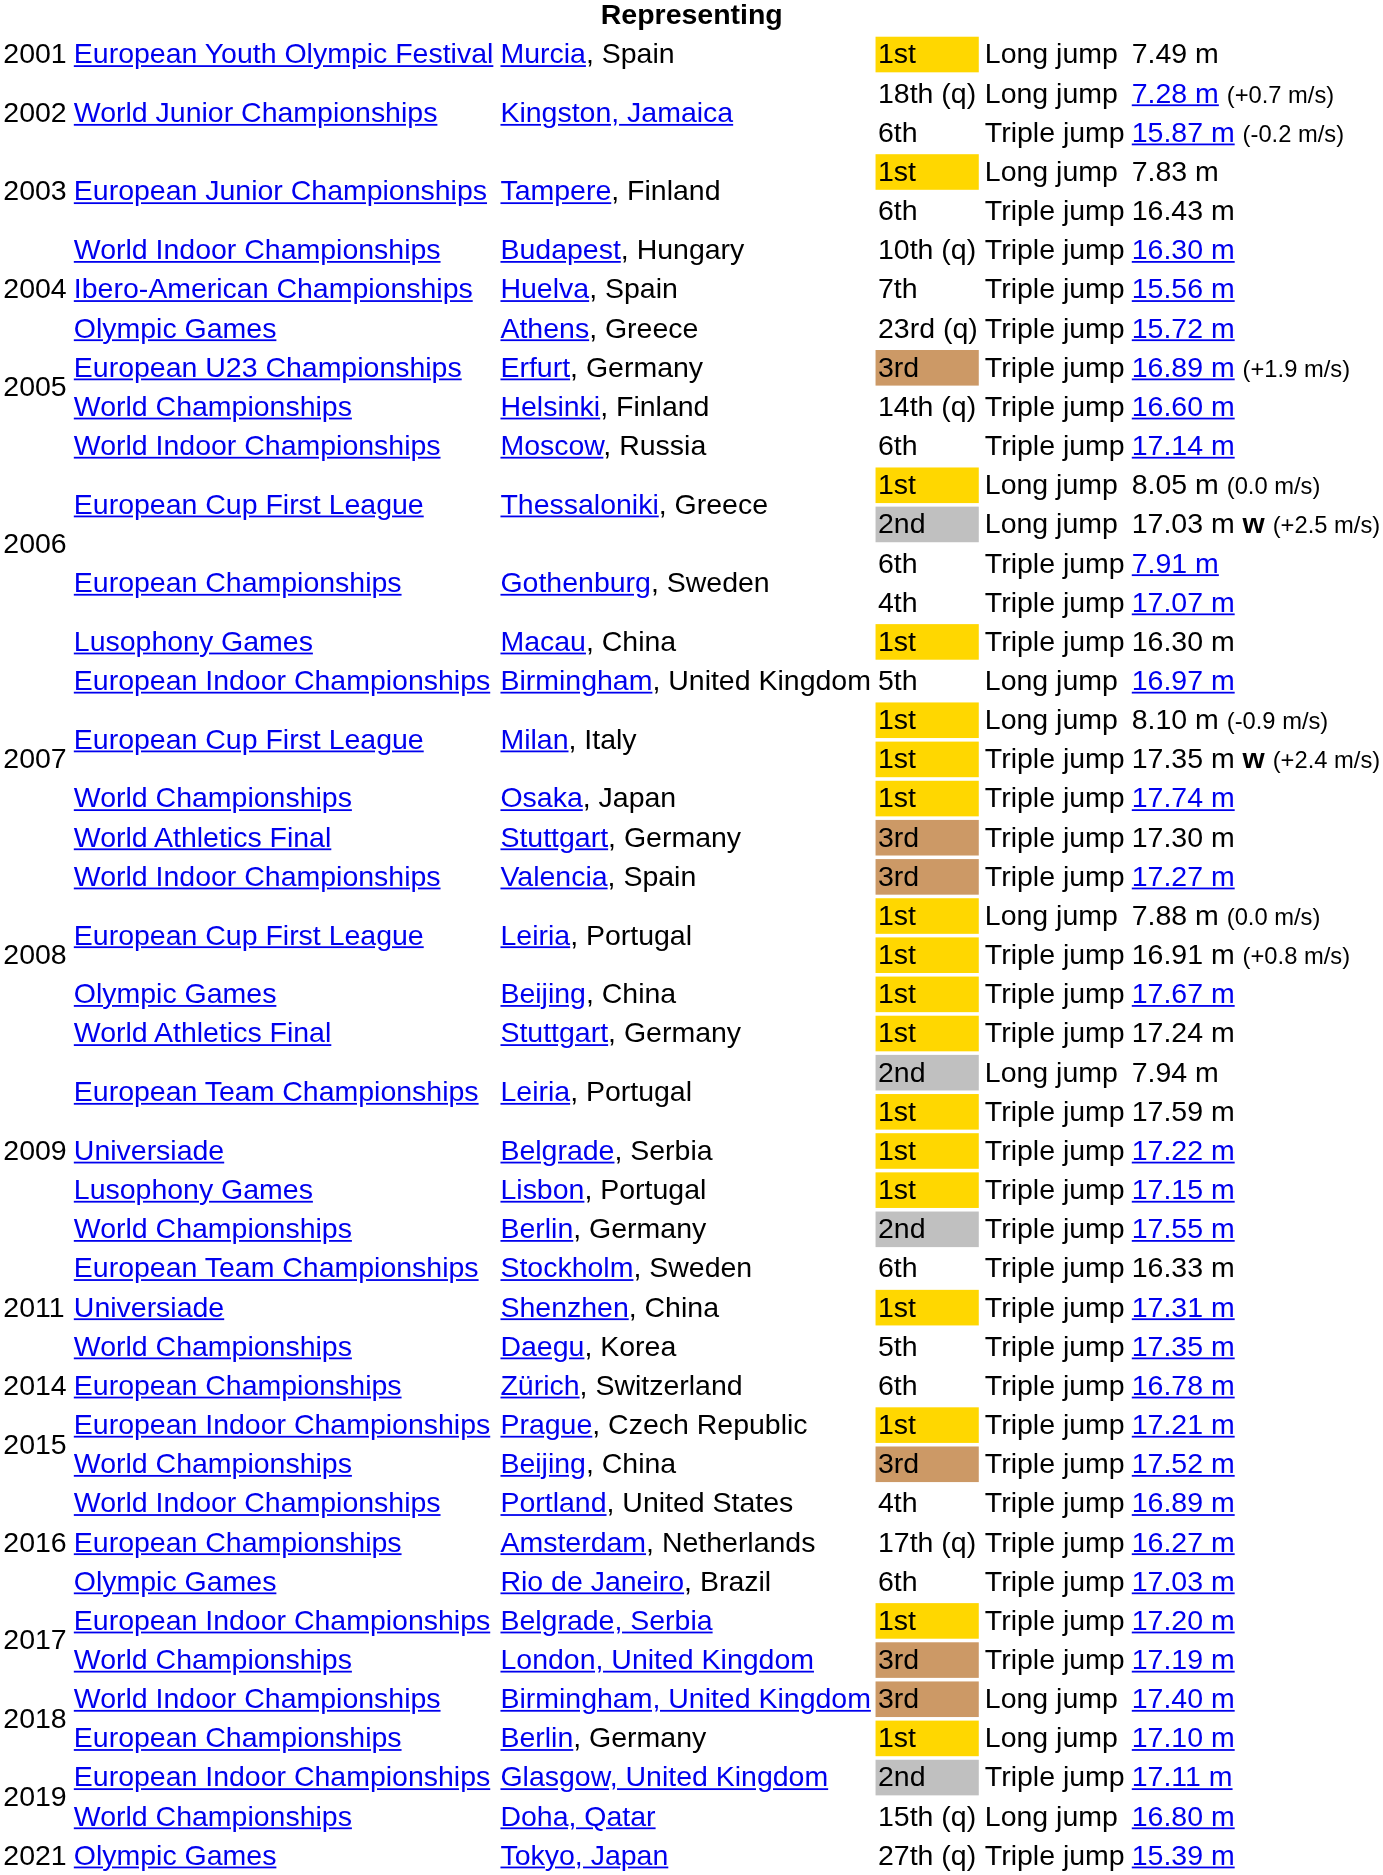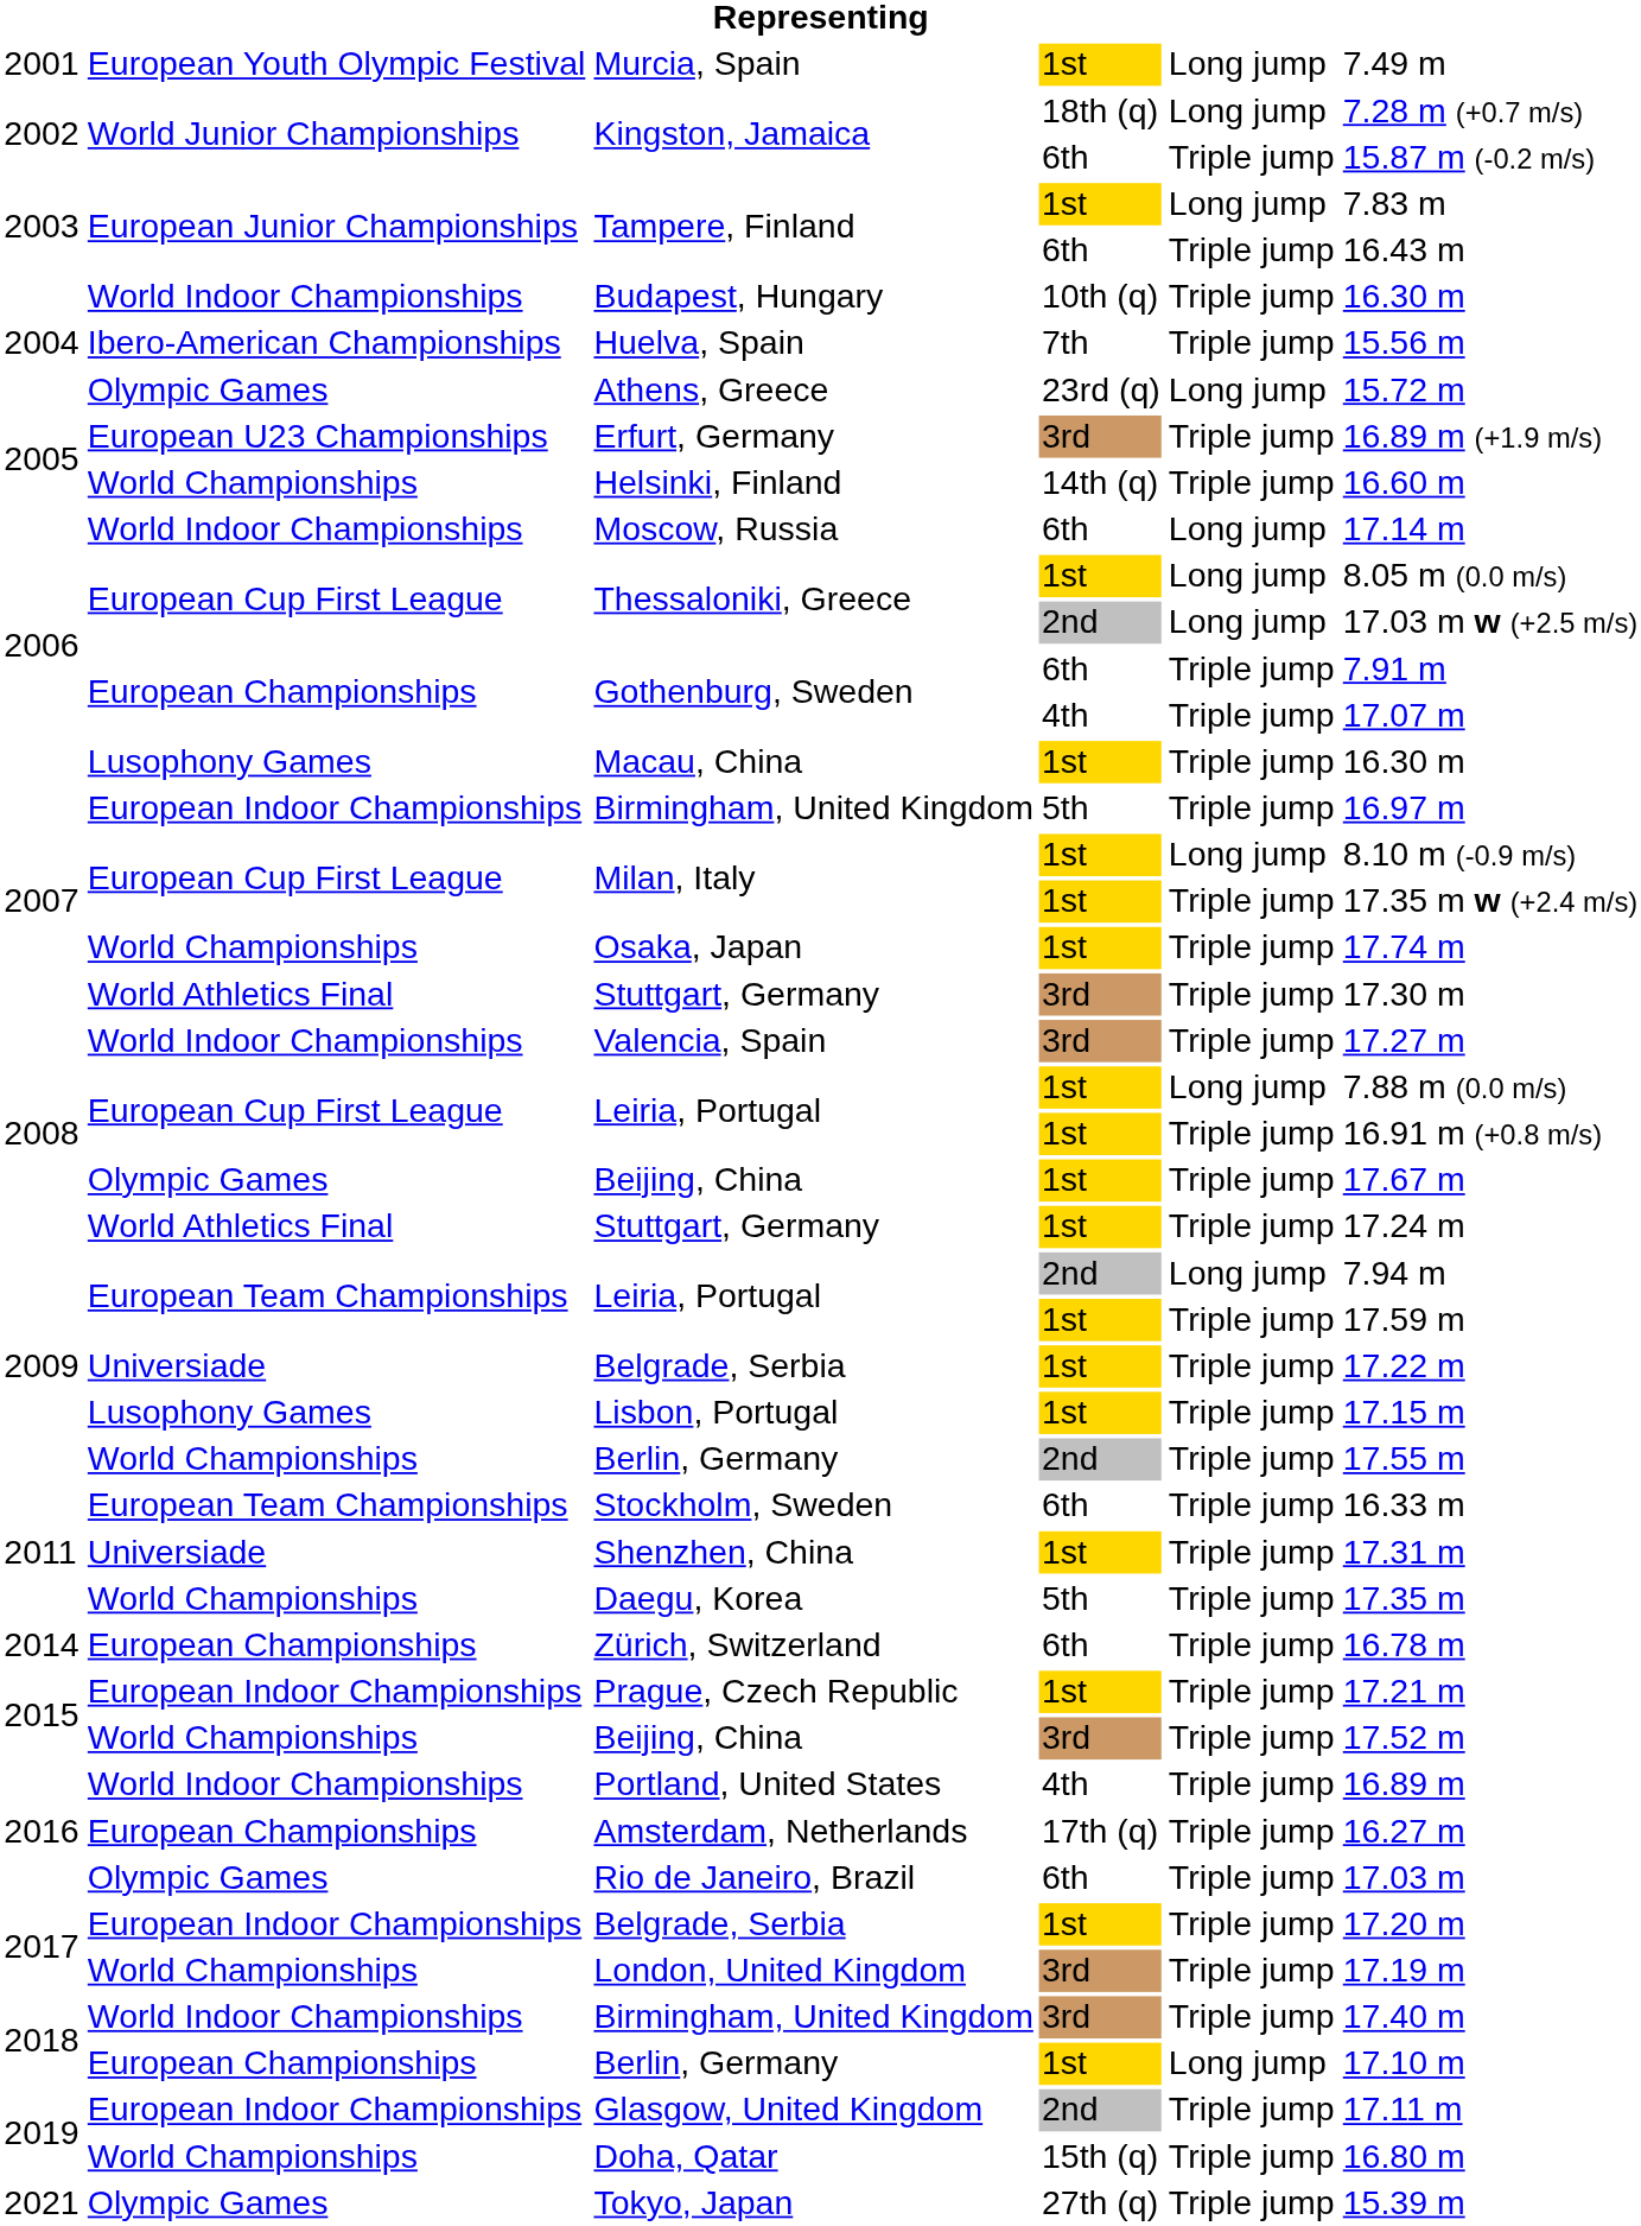 <table>
 <tr>
 <th colspan="6">Representing </th>
 </tr>
 <tr>
 <td>2001</td>
 <td><a href='#'>European Youth Olympic Festival</a></td>
 <td><a href='#'>Murcia</a>, Spain</td>
 <td bgcolor=gold>1st</td>
 <td>Long jump</td>
 <td>7.49 m</td>
 </tr>
 <tr>
 <td rowspan=2>2002</td>
 <td rowspan=2><a href='#'>World Junior Championships</a></td>
 <td rowspan=2><a href='#'>Kingston, Jamaica</a></td>
 <td>18th (q)</td>
 <td>Long jump</td>
 <td><a href='#'>7.28 m</a>  <small>(+0.7 m/s)</small></td>
 </tr>
 <tr>
 <td>6th</td>
 <td>Triple jump</td>
 <td><a href='#'>15.87 m</a>  <small>(-0.2 m/s)</small></td>
 </tr>
 <tr>
 <td rowspan=2>2003</td>
 <td rowspan=2><a href='#'>European Junior Championships</a></td>
 <td rowspan=2><a href='#'>Tampere</a>, Finland</td>
 <td bgcolor=gold>1st</td>
 <td>Long jump</td>
 <td>7.83 m</td>
 </tr>
 <tr>
 <td>6th</td>
 <td>Triple jump</td>
 <td>16.43 m</td>
 </tr>
 <tr>
 <td rowspan=3>2004</td>
 <td><a href='#'>World Indoor Championships</a></td>
 <td><a href='#'>Budapest</a>, Hungary</td>
 <td>10th (q)</td>
 <td>Triple jump</td>
 <td><a href='#'>16.30 m</a></td>
 </tr>
 <tr>
 <td><a href='#'>Ibero-American Championships</a></td>
 <td><a href='#'>Huelva</a>, Spain</td>
 <td>7th</td>
 <td>Triple jump</td>
 <td><a href='#'>15.56 m</a></td>
 </tr>
 <tr>
 <td><a href='#'>Olympic Games</a></td>
 <td><a href='#'>Athens</a>, Greece</td>
 <td>23rd (q)</td>
-<td>Triple jump</td>
+<td>Long jump</td>
 <td><a href='#'>15.72 m</a></td>
 </tr>
 <tr>
 <td rowspan=2>2005</td>
 <td><a href='#'>European U23 Championships</a></td>
 <td><a href='#'>Erfurt</a>, Germany</td>
 <td bgcolor=cc9966>3rd</td>
 <td>Triple jump</td>
 <td><a href='#'>16.89 m</a> <small>(+1.9 m/s)</small></td>
 </tr>
 <tr>
 <td><a href='#'>World Championships</a></td>
 <td><a href='#'>Helsinki</a>, Finland</td>
 <td>14th (q)</td>
 <td>Triple jump</td>
 <td><a href='#'>16.60 m</a></td>
 </tr>
 <tr>
 <td rowspan=6>2006</td>
 <td><a href='#'>World Indoor Championships</a></td>
 <td><a href='#'>Moscow</a>, Russia</td>
 <td>6th</td>
-<td>Triple jump</td>
+<td>Long jump</td>
 <td><a href='#'>17.14 m</a></td>
 </tr>
 <tr>
 <td rowspan=2><a href='#'>European Cup First League</a></td>
 <td rowspan=2><a href='#'>Thessaloniki</a>, Greece</td>
 <td bgcolor=gold>1st</td>
 <td>Long jump</td>
 <td>8.05 m <small>(0.0 m/s)</small></td>
 </tr>
 <tr>
 <td bgcolor=silver>2nd</td>
 <td>Long jump</td>
 <td>17.03 m <strong>w</strong> <small>(+2.5 m/s)</small></td>
 </tr>
 <tr>
 <td rowspan=2><a href='#'>European Championships</a></td>
 <td rowspan=2><a href='#'>Gothenburg</a>, Sweden</td>
 <td>6th</td>
 <td>Triple jump</td>
 <td><a href='#'>7.91 m</a></td>
 </tr>
 <tr>
 <td>4th</td>
 <td>Triple jump</td>
 <td><a href='#'>17.07 m</a></td>
 </tr>
 <tr>
 <td><a href='#'>Lusophony Games</a></td>
 <td><a href='#'>Macau</a>, China</td>
 <td bgcolor=gold>1st</td>
 <td>Triple jump</td>
 <td>16.30 m</td>
 </tr>
 <tr>
 <td rowspan=5>2007</td>
 <td><a href='#'>European Indoor Championships</a></td>
 <td><a href='#'>Birmingham</a>, United Kingdom</td>
 <td>5th</td>
-<td>Long jump</td>
+<td>Triple jump</td>
 <td><a href='#'>16.97 m</a></td>
 </tr>
 <tr>
 <td rowspan=2><a href='#'>European Cup First League</a></td>
 <td rowspan=2><a href='#'>Milan</a>, Italy</td>
 <td bgcolor=gold>1st</td>
 <td>Long jump</td>
 <td>8.10 m <small>(-0.9 m/s)</small></td>
 </tr>
 <tr>
 <td bgcolor=gold>1st</td>
 <td>Triple jump</td>
 <td>17.35 m <strong>w</strong> <small>(+2.4 m/s)</small></td>
 </tr>
 <tr>
 <td><a href='#'>World Championships</a></td>
 <td><a href='#'>Osaka</a>, Japan</td>
 <td bgcolor=gold>1st</td>
 <td>Triple jump</td>
 <td><a href='#'>17.74 m</a> </td>
 </tr>
 <tr>
 <td><a href='#'>World Athletics Final</a></td>
 <td><a href='#'>Stuttgart</a>, Germany</td>
 <td bgcolor=cc9966>3rd</td>
 <td>Triple jump</td>
 <td>17.30 m</td>
 </tr>
 <tr>
 <td rowspan=5>2008</td>
 <td><a href='#'>World Indoor Championships</a></td>
 <td><a href='#'>Valencia</a>, Spain</td>
 <td bgcolor=cc9966>3rd</td>
 <td>Triple jump</td>
 <td><a href='#'>17.27 m</a></td>
 </tr>
 <tr>
 <td rowspan=2><a href='#'>European Cup First League</a></td>
 <td rowspan=2><a href='#'>Leiria</a>, Portugal</td>
 <td bgcolor=gold>1st</td>
 <td>Long jump</td>
 <td>7.88 m <small>(0.0 m/s)</small></td>
 </tr>
 <tr>
 <td bgcolor=gold>1st</td>
 <td>Triple jump</td>
 <td>16.91 m <small>(+0.8 m/s)</small></td>
 </tr>
 <tr>
 <td><a href='#'>Olympic Games</a></td>
 <td><a href='#'>Beijing</a>, China</td>
 <td bgcolor=gold>1st</td>
 <td>Triple jump</td>
 <td><a href='#'>17.67 m</a></td>
 </tr>
 <tr>
 <td><a href='#'>World Athletics Final</a></td>
 <td><a href='#'>Stuttgart</a>, Germany</td>
 <td bgcolor=gold>1st</td>
 <td>Triple jump</td>
 <td>17.24 m</td>
 </tr>
 <tr>
 <td rowspan=5>2009</td>
 <td rowspan=2><a href='#'>European Team Championships</a></td>
 <td rowspan=2><a href='#'>Leiria</a>, Portugal</td>
 <td bgcolor=silver>2nd</td>
 <td>Long jump</td>
 <td>7.94 m</td>
 </tr>
 <tr>
 <td bgcolor=gold>1st</td>
 <td>Triple jump</td>
 <td>17.59 m</td>
 </tr>
 <tr>
 <td><a href='#'>Universiade</a></td>
 <td><a href='#'>Belgrade</a>, Serbia</td>
 <td bgcolor=gold>1st</td>
 <td>Triple jump</td>
 <td><a href='#'>17.22 m</a></td>
 </tr>
 <tr>
 <td><a href='#'>Lusophony Games</a></td>
 <td><a href='#'>Lisbon</a>, Portugal</td>
 <td bgcolor=gold>1st</td>
 <td>Triple jump</td>
 <td><a href='#'>17.15 m</a></td>
 </tr>
 <tr>
 <td><a href='#'>World Championships</a></td>
 <td><a href='#'>Berlin</a>, Germany</td>
 <td bgcolor=silver>2nd</td>
 <td>Triple jump</td>
 <td><a href='#'>17.55 m</a></td>
 </tr>
 <tr>
 <td rowspan=3>2011</td>
 <td><a href='#'>European Team Championships</a></td>
 <td><a href='#'>Stockholm</a>, Sweden</td>
 <td>6th</td>
 <td>Triple jump</td>
 <td>16.33 m</td>
 </tr>
 <tr>
 <td><a href='#'>Universiade</a></td>
 <td><a href='#'>Shenzhen</a>, China</td>
 <td bgcolor=gold>1st</td>
 <td>Triple jump</td>
 <td><a href='#'>17.31 m</a></td>
 </tr>
 <tr>
 <td><a href='#'>World Championships</a></td>
 <td><a href='#'>Daegu</a>, Korea</td>
 <td>5th</td>
 <td>Triple jump</td>
 <td><a href='#'>17.35 m</a></td>
 </tr>
 <tr>
 <td>2014</td>
 <td><a href='#'>European Championships</a></td>
 <td><a href='#'>Zürich</a>, Switzerland</td>
 <td>6th</td>
 <td>Triple jump</td>
 <td><a href='#'>16.78 m</a></td>
 </tr>
 <tr>
 <td rowspan=2>2015</td>
 <td><a href='#'>European Indoor Championships</a></td>
 <td><a href='#'>Prague</a>, Czech Republic</td>
 <td bgcolor=gold>1st</td>
 <td>Triple jump</td>
 <td><a href='#'>17.21 m</a></td>
 </tr>
 <tr>
 <td><a href='#'>World Championships</a></td>
 <td><a href='#'>Beijing</a>, China</td>
 <td bgcolor=cc9966>3rd</td>
 <td>Triple jump</td>
 <td><a href='#'>17.52 m</a></td>
 </tr>
 <tr>
 <td rowspan=3>2016</td>
 <td><a href='#'>World Indoor Championships</a></td>
 <td><a href='#'>Portland</a>, United States</td>
 <td>4th</td>
 <td>Triple jump</td>
 <td><a href='#'>16.89 m</a></td>
 </tr>
 <tr>
 <td><a href='#'>European Championships</a></td>
 <td><a href='#'>Amsterdam</a>, Netherlands</td>
 <td>17th (q)</td>
 <td>Triple jump</td>
 <td><a href='#'>16.27 m</a></td>
 </tr>
 <tr>
 <td><a href='#'>Olympic Games</a></td>
 <td><a href='#'>Rio de Janeiro</a>, Brazil</td>
 <td>6th</td>
 <td>Triple jump</td>
 <td><a href='#'>17.03 m</a> </td>
 </tr>
 <tr>
 <td rowspan=2>2017</td>
 <td><a href='#'>European Indoor Championships</a></td>
 <td><a href='#'>Belgrade, Serbia</a></td>
 <td bgcolor=gold>1st</td>
 <td>Triple jump</td>
 <td><a href='#'>17.20 m</a></td>
 </tr>
 <tr>
 <td><a href='#'>World Championships</a></td>
 <td><a href='#'>London, United Kingdom</a></td>
 <td bgcolor=cc9966>3rd</td>
 <td>Triple jump</td>
 <td><a href='#'>17.19 m</a></td>
 </tr>
 <tr>
 <td rowspan=2>2018</td>
 <td><a href='#'>World Indoor Championships</a></td>
 <td><a href='#'>Birmingham, United Kingdom</a></td>
 <td bgcolor=cc9966>3rd</td>
-<td>Long jump</td>
+<td>Triple jump</td>
 <td><a href='#'>17.40 m</a></td>
 </tr>
 <tr>
 <td><a href='#'>European Championships</a></td>
 <td><a href='#'>Berlin</a>, Germany</td>
 <td bgcolor=gold>1st</td>
 <td>Long jump</td>
 <td><a href='#'>17.10 m</a></td>
 </tr>
 <tr>
 <td rowspan=2>2019</td>
 <td><a href='#'>European Indoor Championships</a></td>
 <td><a href='#'>Glasgow, United Kingdom</a></td>
 <td bgcolor=silver>2nd</td>
 <td>Triple jump</td>
 <td><a href='#'>17.11 m</a></td>
 </tr>
 <tr>
 <td><a href='#'>World Championships</a></td>
 <td><a href='#'>Doha, Qatar</a></td>
 <td>15th (q)</td>
-<td>Long jump</td>
+<td>Triple jump</td>
 <td><a href='#'>16.80 m</a></td>
 </tr>
 <tr>
 <td>2021</td>
 <td><a href='#'>Olympic Games</a></td>
 <td><a href='#'>Tokyo, Japan</a></td>
 <td>27th (q)</td>
 <td>Triple jump</td>
 <td><a href='#'>15.39 m</a></td>
 </tr>
 </table>
